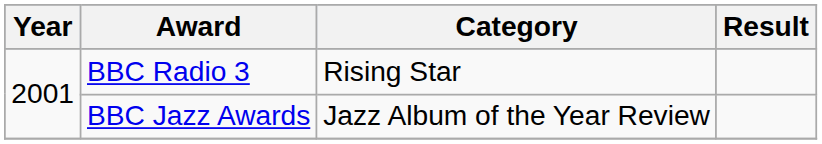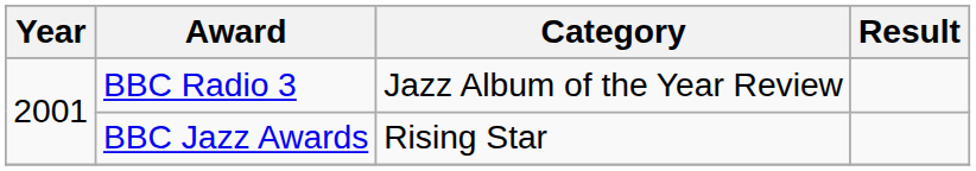 <table class="wikitable sortable">
 <tr style="background:#b0c4de; text-align:center;">
 <th>Year</th>
 <th>Award</th>
 <th>Category</th>
 <th>Result</th>
 </tr>
 <tr>
 <td rowspan="2">2001</td>
 <td><a href='#'>BBC Radio 3</a></td>
-<td>Rising Star</td>
+<td>Jazz Album of the Year Review</td>
 <td></td>
 </tr>
 <tr>
 <td><a href='#'>BBC Jazz Awards</a></td>
-<td>Jazz Album of the Year Review</td>
+<td>Rising Star</td>
 <td></td>
 </tr>
 <tr>
 </tr>
 </table>
